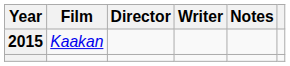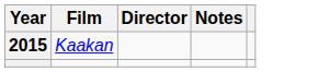 <table class="wikitable sortable">
 <tr>
 <th scope="col">Year</th>
 <th scope="col">Film</th>
 <th scope="col">Director</th>
-<th scope="col">Writer</th>
 <th scope="col" class="unsortable">Notes</th>
 <th scope="col" class="unsortable"></th>
 </tr>
 <tr>
 <th scope="row" style="text-align: center;">2015</th>
 <td><em><a href='#'>Kaakan</a></em></td>
-<td></td>
 <td></td>
 <td></td>
 <td style="text-align: center;"></td>
 </tr>
 <tr>
 <th></th>
 <td></td>
 <td></td>
 <td></td>
-<td></td>
 <td style="text-align: center;"></td>
 </tr>
 </table>
